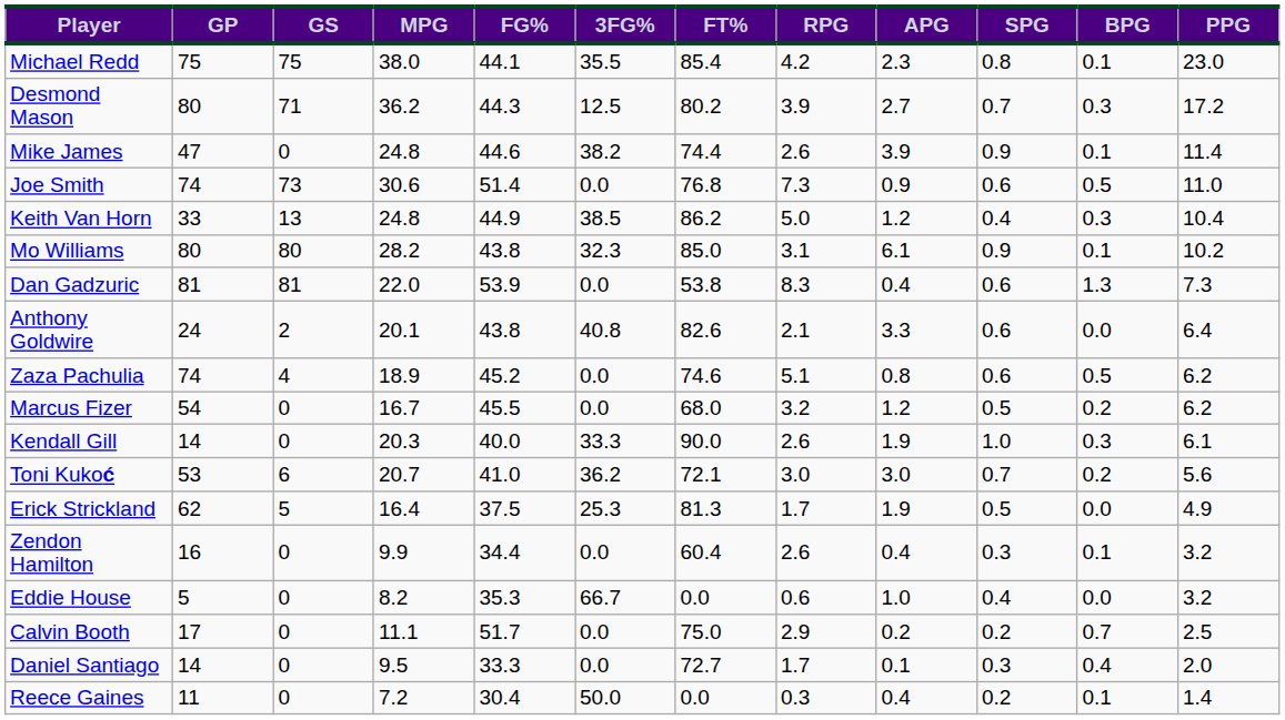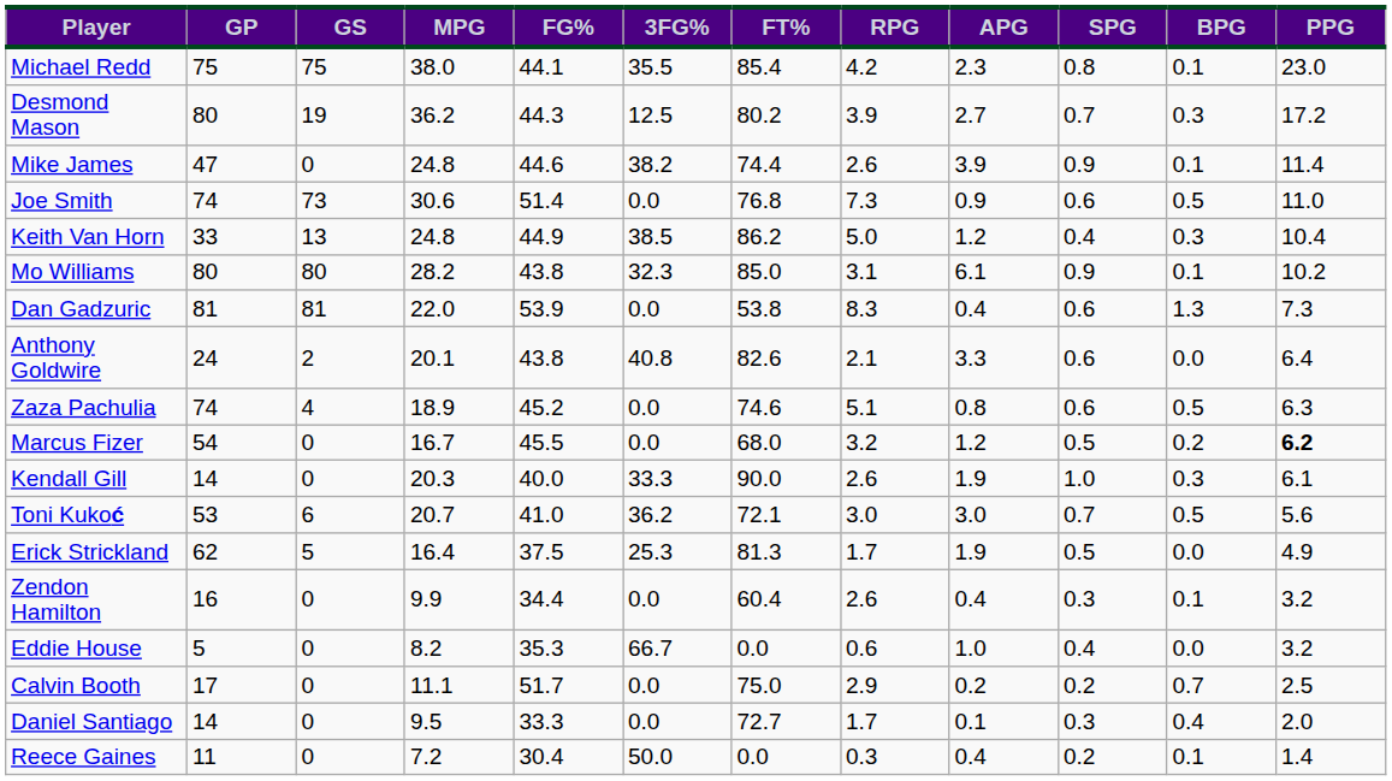 <table class="wikitable sortable" style="font-size: 90%">
 <tr>
 <th style="background:#4B0082; color:#CED5DD; border-top:#00471B 3px solid; border-bottom:#00471B 3px solid;" width="10%">Player</th>
 <th style="background:#4B0082; color:#CED5DD; border-top:#00471B 3px solid; border-bottom:#00471B 3px solid;" width="6%">GP</th>
 <th style="background:#4B0082; color:#CED5DD; border-top:#00471B 3px solid; border-bottom:#00471B 3px solid;" width="6%">GS</th>
 <th style="background:#4B0082; color:#CED5DD; border-top:#00471B 3px solid; border-bottom:#00471B 3px solid;" width="6%">MPG</th>
 <th style="background:#4B0082; color:#CED5DD; border-top:#00471B 3px solid; border-bottom:#00471B 3px solid;"width="6%">FG%</th>
 <th style="background:#4B0082; color:#CED5DD; border-top:#00471B 3px solid; border-bottom:#00471B 3px solid;" width="6%">3FG%</th>
 <th style="background:#4B0082; color:#CED5DD; border-top:#00471B 3px solid; border-bottom:#00471B 3px solid;" width="6%">FT%</th>
 <th style="background:#4B0082; color:#CED5DD; border-top:#00471B 3px solid; border-bottom:#00471B 3px solid;"width="6%">RPG</th>
 <th style="background:#4B0082; color:#CED5DD; border-top:#00471B 3px solid; border-bottom:#00471B 3px solid;"width="6%">APG</th>
 <th style="background:#4B0082; color:#CED5DD; border-top:#00471B 3px solid; border-bottom:#00471B 3px solid;"width="6%">SPG</th>
 <th style="background:#4B0082; color:#CED5DD; border-top:#00471B 3px solid; border-bottom:#00471B 3px solid;"width="6%">BPG</th>
 <th style="background:#4B0082; color:#CED5DD; border-top:#00471B 3px solid; border-bottom:#00471B 3px solid;"width="6%">PPG</th>
 </tr>
 <tr>
 <td><a href='#'>Michael Redd</a></td>
 <td>75</td>
 <td>75</td>
 <td>38.0</td>
 <td>44.1</td>
 <td>35.5</td>
 <td>85.4</td>
 <td>4.2</td>
 <td>2.3</td>
 <td>0.8</td>
 <td>0.1</td>
 <td>23.0</td>
 </tr>
 <tr>
 <td><a href='#'>Desmond Mason</a></td>
 <td>80</td>
-<td>71</td>
+<td>19</td>
 <td>36.2</td>
 <td>44.3</td>
 <td>12.5</td>
 <td>80.2</td>
 <td>3.9</td>
 <td>2.7</td>
 <td>0.7</td>
 <td>0.3</td>
 <td>17.2</td>
 </tr>
 <tr>
 <td><a href='#'>Mike James</a></td>
 <td>47</td>
 <td>0</td>
 <td>24.8</td>
 <td>44.6</td>
 <td>38.2</td>
 <td>74.4</td>
 <td>2.6</td>
 <td>3.9</td>
 <td>0.9</td>
 <td>0.1</td>
 <td>11.4</td>
 </tr>
 <tr>
 <td><a href='#'>Joe Smith</a></td>
 <td>74</td>
 <td>73</td>
 <td>30.6</td>
 <td>51.4</td>
 <td>0.0</td>
 <td>76.8</td>
 <td>7.3</td>
 <td>0.9</td>
 <td>0.6</td>
 <td>0.5</td>
 <td>11.0</td>
 </tr>
 <tr>
 <td><a href='#'>Keith Van Horn</a></td>
 <td>33</td>
 <td>13</td>
 <td>24.8</td>
 <td>44.9</td>
 <td>38.5</td>
 <td>86.2</td>
 <td>5.0</td>
 <td>1.2</td>
 <td>0.4</td>
 <td>0.3</td>
 <td>10.4</td>
 </tr>
 <tr>
 <td><a href='#'>Mo Williams</a></td>
 <td>80</td>
 <td>80</td>
 <td>28.2</td>
 <td>43.8</td>
 <td>32.3</td>
 <td>85.0</td>
 <td>3.1</td>
 <td>6.1</td>
 <td>0.9</td>
 <td>0.1</td>
 <td>10.2</td>
 </tr>
 <tr>
 <td><a href='#'>Dan Gadzuric</a></td>
 <td>81</td>
 <td>81</td>
 <td>22.0</td>
 <td>53.9</td>
 <td>0.0</td>
 <td>53.8</td>
 <td>8.3</td>
 <td>0.4</td>
 <td>0.6</td>
 <td>1.3</td>
 <td>7.3</td>
 </tr>
 <tr>
 <td><a href='#'>Anthony Goldwire</a></td>
 <td>24</td>
 <td>2</td>
 <td>20.1</td>
 <td>43.8</td>
 <td>40.8</td>
 <td>82.6</td>
 <td>2.1</td>
 <td>3.3</td>
 <td>0.6</td>
 <td>0.0</td>
 <td>6.4</td>
 </tr>
 <tr>
 <td><a href='#'>Zaza Pachulia</a></td>
 <td>74</td>
 <td>4</td>
 <td>18.9</td>
 <td>45.2</td>
 <td>0.0</td>
 <td>74.6</td>
 <td>5.1</td>
 <td>0.8</td>
 <td>0.6</td>
 <td>0.5</td>
-<td>6.2</td>
+<td>6.3</td>
 </tr>
 <tr>
 <td><a href='#'>Marcus Fizer</a></td>
 <td>54</td>
 <td>0</td>
 <td>16.7</td>
 <td>45.5</td>
 <td>0.0</td>
 <td>68.0</td>
 <td>3.2</td>
 <td>1.2</td>
 <td>0.5</td>
 <td>0.2</td>
-<td>6.2</td>
+<td><strong>6.2</strong></td>
 </tr>
 <tr>
 <td><a href='#'>Kendall Gill</a></td>
 <td>14</td>
 <td>0</td>
 <td>20.3</td>
 <td>40.0</td>
 <td>33.3</td>
 <td>90.0</td>
 <td>2.6</td>
 <td>1.9</td>
 <td>1.0</td>
 <td>0.3</td>
 <td>6.1</td>
 </tr>
 <tr>
 <td><a href='#'>Toni Kuko<strong>ć</strong></a></td>
 <td>53</td>
 <td>6</td>
 <td>20.7</td>
 <td>41.0</td>
 <td>36.2</td>
 <td>72.1</td>
 <td>3.0</td>
 <td>3.0</td>
 <td>0.7</td>
-<td>0.2</td>
+<td>0.5</td>
 <td>5.6</td>
 </tr>
 <tr>
 <td><a href='#'>Erick Strickland</a></td>
 <td>62</td>
 <td>5</td>
 <td>16.4</td>
 <td>37.5</td>
 <td>25.3</td>
 <td>81.3</td>
 <td>1.7</td>
 <td>1.9</td>
 <td>0.5</td>
 <td>0.0</td>
 <td>4.9</td>
 </tr>
 <tr>
 <td><a href='#'>Zendon Hamilton</a></td>
 <td>16</td>
 <td>0</td>
 <td>9.9</td>
 <td>34.4</td>
 <td>0.0</td>
 <td>60.4</td>
 <td>2.6</td>
 <td>0.4</td>
 <td>0.3</td>
 <td>0.1</td>
 <td>3.2</td>
 </tr>
 <tr>
 <td><a href='#'>Eddie House</a></td>
 <td>5</td>
 <td>0</td>
 <td>8.2</td>
 <td>35.3</td>
 <td>66.7</td>
 <td>0.0</td>
 <td>0.6</td>
 <td>1.0</td>
 <td>0.4</td>
 <td>0.0</td>
 <td>3.2</td>
 </tr>
 <tr>
 <td><a href='#'>Calvin Booth</a></td>
 <td>17</td>
 <td>0</td>
 <td>11.1</td>
 <td>51.7</td>
 <td>0.0</td>
 <td>75.0</td>
 <td>2.9</td>
 <td>0.2</td>
 <td>0.2</td>
 <td>0.7</td>
 <td>2.5</td>
 </tr>
 <tr>
 <td><a href='#'>Daniel Santiago</a></td>
 <td>14</td>
 <td>0</td>
 <td>9.5</td>
 <td>33.3</td>
 <td>0.0</td>
 <td>72.7</td>
 <td>1.7</td>
 <td>0.1</td>
 <td>0.3</td>
 <td>0.4</td>
 <td>2.0</td>
 </tr>
 <tr>
 <td><a href='#'>Reece Gaines</a></td>
 <td>11</td>
 <td>0</td>
 <td>7.2</td>
 <td>30.4</td>
 <td>50.0</td>
 <td>0.0</td>
 <td>0.3</td>
 <td>0.4</td>
 <td>0.2</td>
 <td>0.1</td>
 <td>1.4</td>
 </tr>
 </table>
